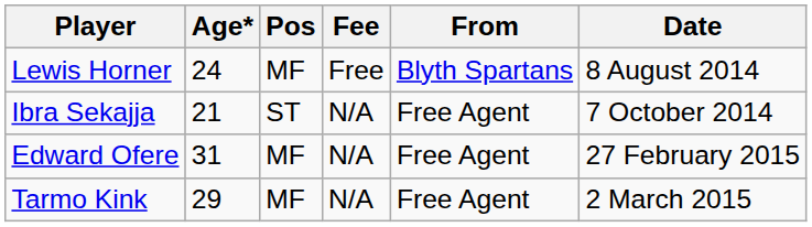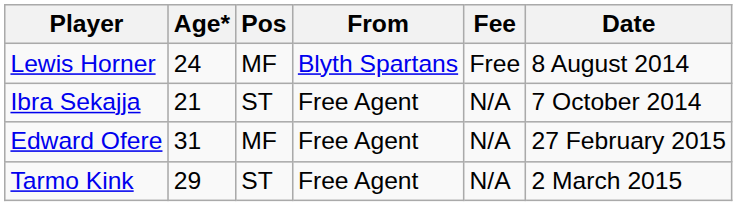 <table class="wikitable">
 <tr>
 <th>Player</th>
 <th>Age*</th>
 <th>Pos</th>
+<th>From</th>
 <th>Fee</th>
-<th>From</th>
 <th>Date</th>
 </tr>
 <tr>
 <td> <a href='#'>Lewis Horner</a></td>
 <td>24</td>
 <td>MF</td>
+<td> <a href='#'>Blyth Spartans</a></td>
 <td>Free</td>
-<td> <a href='#'>Blyth Spartans</a></td>
 <td>8 August 2014</td>
 </tr>
 <tr>
 <td> <a href='#'>Ibra Sekajja</a></td>
 <td>21</td>
 <td>ST</td>
+<td>Free Agent</td>
 <td>N/A</td>
-<td>Free Agent</td>
 <td>7 October 2014</td>
 </tr>
 <tr>
 <td> <a href='#'>Edward Ofere</a></td>
 <td>31</td>
 <td>MF</td>
+<td>Free Agent</td>
 <td>N/A</td>
-<td>Free Agent</td>
 <td>27 February 2015</td>
 </tr>
 <tr>
 <td> <a href='#'>Tarmo Kink</a></td>
 <td>29</td>
-<td>MF</td>
+<td>ST</td>
+<td>Free Agent</td>
 <td>N/A</td>
-<td>Free Agent</td>
 <td>2 March 2015</td>
 </tr>
 </table>
